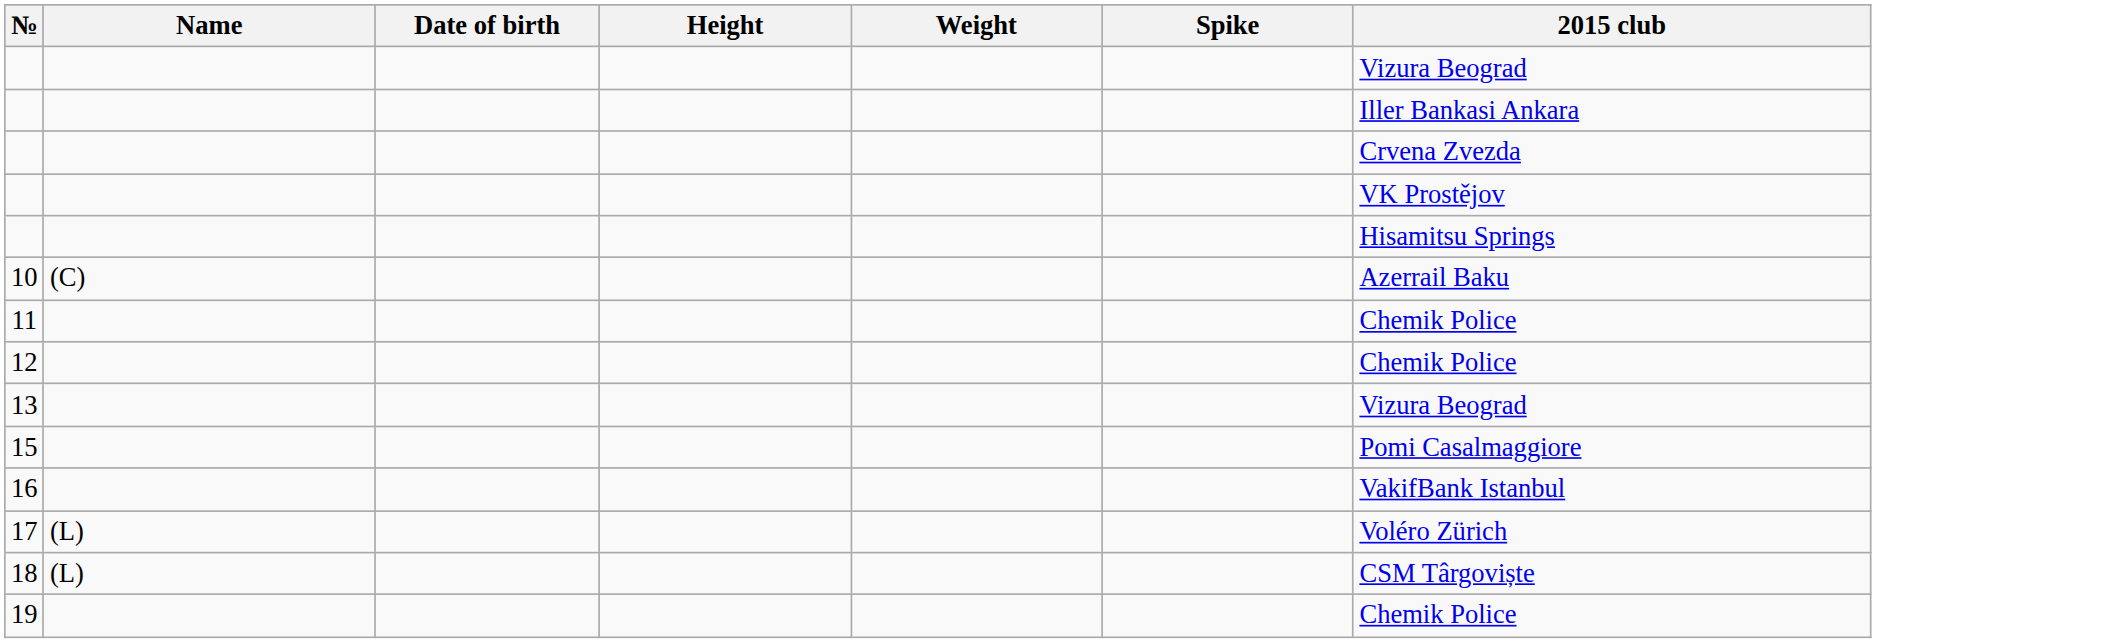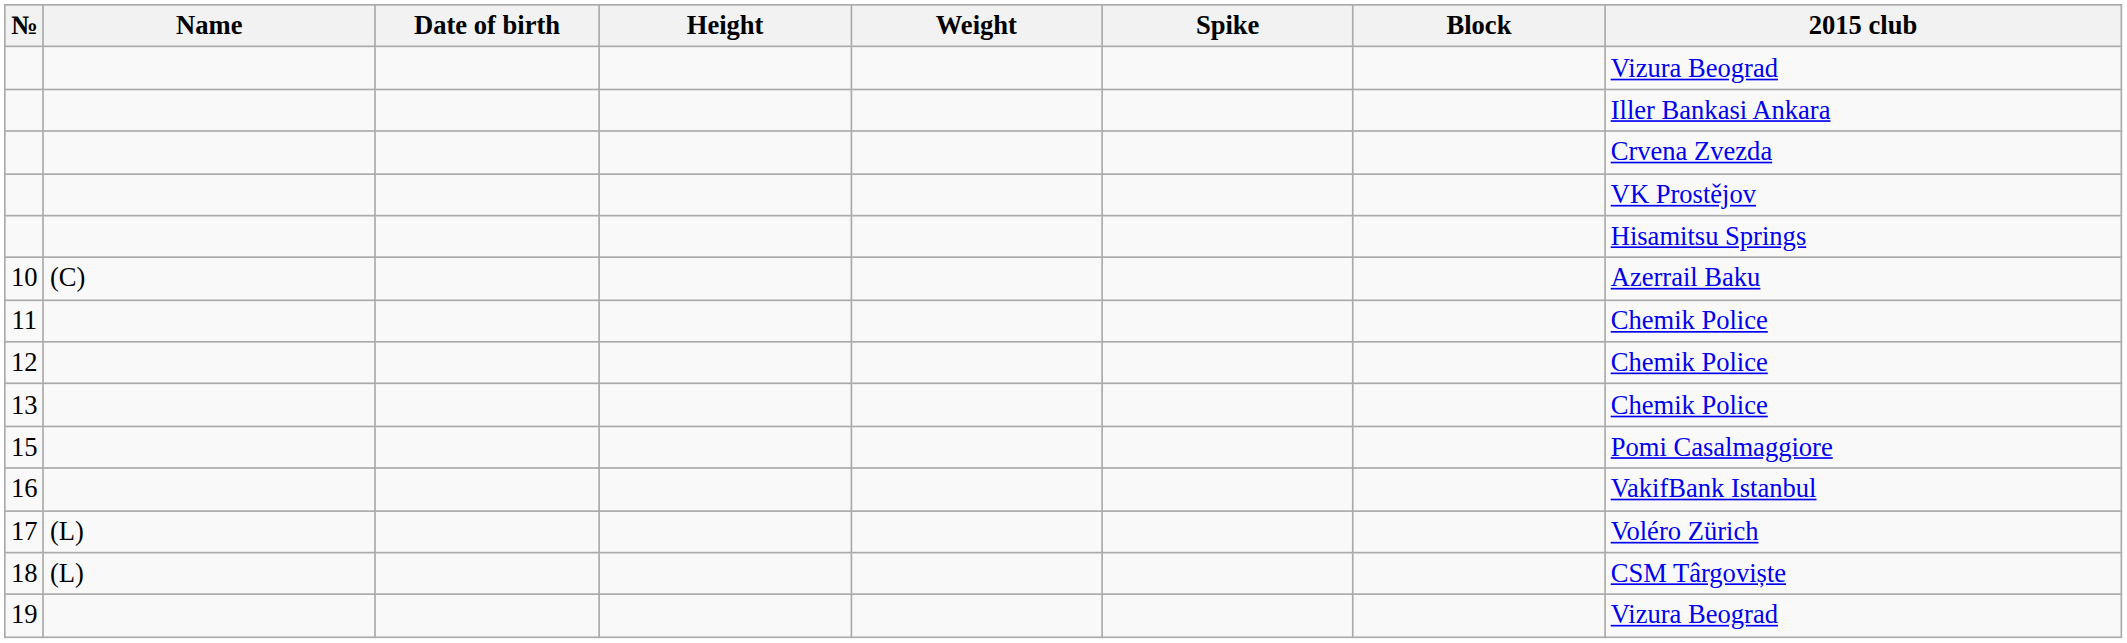 <table class="wikitable sortable" style="font-size:100%; text-align:center;">
 <tr>
 <th>№</th>
 <th style="width:12em">Name</th>
 <th style="width:8em">Date of birth</th>
 <th style="width:9em">Height</th>
 <th style="width:9em">Weight</th>
 <th style="width:9em">Spike</th>
+<th style="width:9em">Block</th>
 <th style="width:19em">2015 club</th>
 </tr>
 <tr>
 <td></td>
 <td align=left></td>
 <td align=right></td>
+<td></td>
 <td></td>
 <td></td>
 <td></td>
 <td align=left> <a href='#'>Vizura Beograd</a></td>
 </tr>
 <tr>
 <td></td>
 <td align=left></td>
 <td align=right></td>
 <td></td>
 <td></td>
 <td></td>
+<td></td>
 <td align=left> <a href='#'>Iller Bankasi Ankara</a></td>
 </tr>
 <tr>
 <td></td>
 <td align=left></td>
 <td align=right></td>
+<td></td>
 <td></td>
 <td></td>
 <td></td>
 <td align=left> <a href='#'>Crvena Zvezda</a></td>
 </tr>
 <tr>
 <td></td>
 <td align=left></td>
 <td align=right></td>
 <td></td>
 <td></td>
 <td></td>
+<td></td>
 <td align=left> <a href='#'>VK Prostějov</a></td>
 </tr>
 <tr>
 <td></td>
 <td align=left></td>
 <td align=right></td>
+<td></td>
 <td></td>
 <td></td>
 <td></td>
 <td align=left> <a href='#'>Hisamitsu Springs</a></td>
 </tr>
 <tr>
 <td>10</td>
 <td align=left> (C)</td>
 <td align=right></td>
 <td></td>
 <td></td>
 <td></td>
+<td></td>
 <td align=left> <a href='#'>Azerrail Baku</a></td>
 </tr>
 <tr>
 <td>11</td>
 <td align=left></td>
 <td align=right></td>
+<td></td>
 <td></td>
 <td></td>
 <td></td>
 <td align=left> <a href='#'>Chemik Police</a></td>
 </tr>
 <tr>
 <td>12</td>
 <td align=left></td>
 <td align=right></td>
 <td></td>
 <td></td>
 <td></td>
+<td></td>
 <td align=left> <a href='#'>Chemik Police</a></td>
 </tr>
 <tr>
 <td>13</td>
 <td align=left></td>
 <td align=right></td>
 <td></td>
 <td></td>
 <td></td>
-<td align=left> <a href='#'>Vizura Beograd</a></td>
+<td></td>
+<td align=left> <a href='#'>Chemik Police</a></td>
 </tr>
 <tr>
 <td>15</td>
 <td align=left></td>
 <td align=right></td>
+<td></td>
 <td></td>
 <td></td>
 <td></td>
 <td align=left> <a href='#'>Pomi Casalmaggiore</a></td>
 </tr>
 <tr>
 <td>16</td>
 <td align=left></td>
 <td align=right></td>
 <td></td>
 <td></td>
 <td></td>
+<td></td>
 <td align=left> <a href='#'>VakifBank Istanbul</a></td>
 </tr>
 <tr>
 <td>17</td>
 <td align=left> (L)</td>
 <td align=right></td>
+<td></td>
 <td></td>
 <td></td>
 <td></td>
 <td align=left> <a href='#'>Voléro Zürich</a></td>
 </tr>
 <tr>
 <td>18</td>
 <td align=left> (L)</td>
 <td align=right></td>
 <td></td>
 <td></td>
 <td></td>
+<td></td>
 <td align=left> <a href='#'>CSM Târgoviște</a></td>
 </tr>
 <tr>
 <td>19</td>
 <td align=left></td>
 <td align=right></td>
 <td></td>
 <td></td>
 <td></td>
-<td align=left> <a href='#'>Chemik Police</a></td>
+<td></td>
+<td align=left> <a href='#'>Vizura Beograd</a></td>
 </tr>
 </table>
